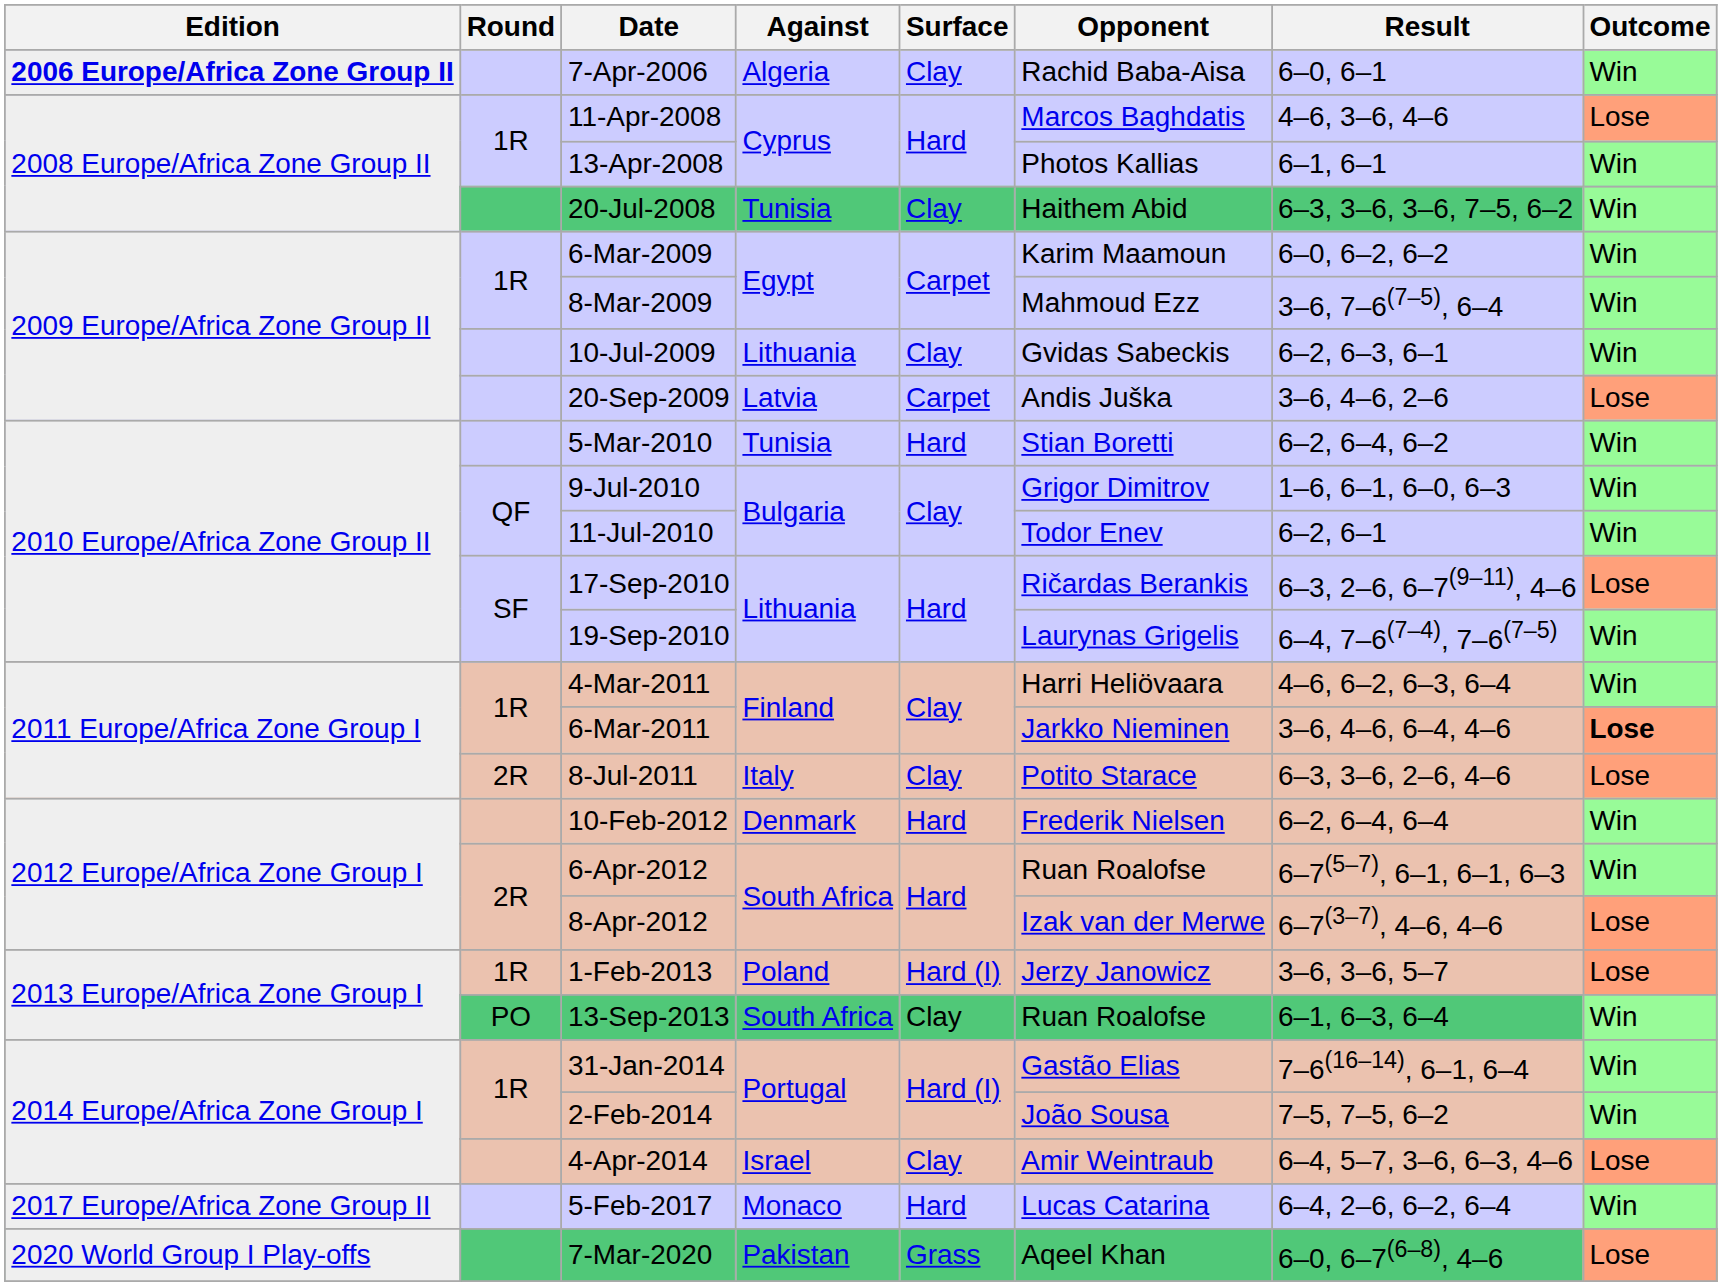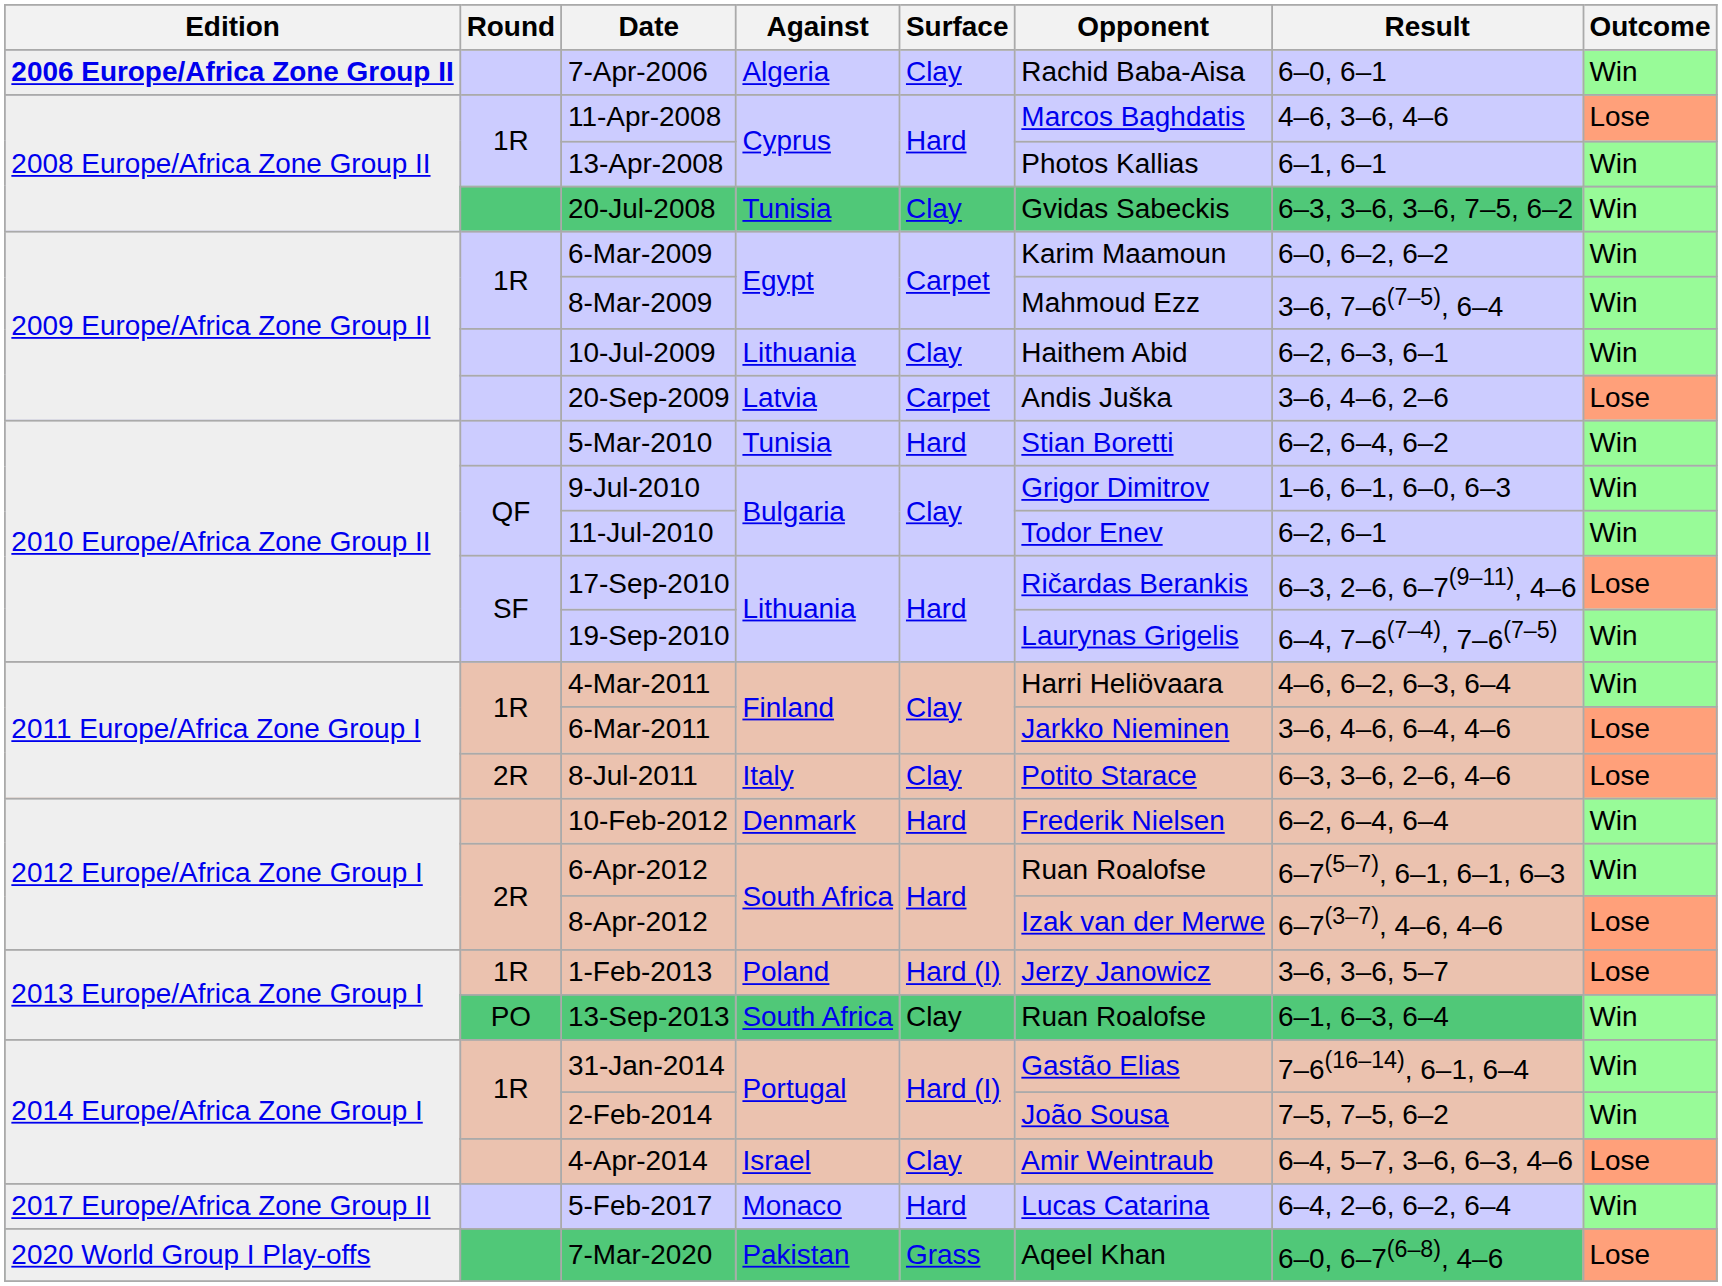 <table class=wikitable style=font-size:97%>
 <tr>
 <th>Edition</th>
 <th>Round</th>
 <th>Date</th>
 <th>Against</th>
 <th>Surface</th>
 <th>Opponent</th>
 <th>Result</th>
 <th>Outcome</th>
 </tr>
 <tr bgcolor=CCCCFF>
 <td bgcolor=efefef><strong><a href='#'>2006 Europe/Africa Zone Group II</a></strong></td>
 <td></td>
 <td>7-Apr-2006</td>
 <td> <a href='#'>Algeria</a></td>
 <td><a href='#'>Clay</a></td>
 <td>Rachid Baba-Aisa</td>
 <td>6–0, 6–1</td>
 <td bgcolor=98FB98>Win</td>
 </tr>
 <tr bgcolor=CCCCFF>
 <td rowspan=3 bgcolor=efefef><a href='#'>2008 Europe/Africa Zone Group II</a></td>
 <td rowspan=2 style="text-align:center;">1R</td>
 <td>11-Apr-2008</td>
 <td rowspan=2> <a href='#'>Cyprus</a></td>
 <td rowspan=2><a href='#'>Hard</a></td>
 <td><a href='#'>Marcos Baghdatis</a></td>
 <td>4–6, 3–6, 4–6</td>
 <td bgcolor=FFA07A>Lose</td>
 </tr>
 <tr bgcolor=CCCCFF>
 <td>13-Apr-2008</td>
 <td>Photos Kallias</td>
 <td>6–1, 6–1</td>
 <td bgcolor=98FB98>Win</td>
 </tr>
 <tr bgcolor=50C878>
 <td></td>
 <td>20-Jul-2008</td>
 <td> <a href='#'>Tunisia</a></td>
 <td><a href='#'>Clay</a></td>
-<td>Haithem Abid</td>
+<td>Gvidas Sabeckis</td>
 <td>6–3, 3–6, 3–6, 7–5, 6–2</td>
 <td bgcolor=98FB98>Win</td>
 </tr>
 <tr bgcolor=CCCCFF>
 <td rowspan=4 bgcolor=efefef><a href='#'>2009 Europe/Africa Zone Group II</a></td>
 <td rowspan=2 style="text-align:center;">1R</td>
 <td>6-Mar-2009</td>
 <td rowspan=2> <a href='#'>Egypt</a></td>
 <td rowspan=2><a href='#'>Carpet</a></td>
 <td>Karim Maamoun</td>
 <td>6–0, 6–2, 6–2</td>
 <td bgcolor=98FB98>Win</td>
 </tr>
 <tr bgcolor=CCCCFF>
 <td>8-Mar-2009</td>
 <td>Mahmoud Ezz</td>
 <td>3–6, 7–6<sup>(7–5)</sup>, 6–4</td>
 <td bgcolor=98FB98>Win</td>
 </tr>
 <tr bgcolor=CCCCFF>
 <td></td>
 <td>10-Jul-2009</td>
 <td> <a href='#'>Lithuania</a></td>
 <td><a href='#'>Clay</a></td>
-<td>Gvidas Sabeckis</td>
+<td>Haithem Abid</td>
 <td>6–2, 6–3, 6–1</td>
 <td bgcolor=98FB98>Win</td>
 </tr>
 <tr bgcolor=CCCCFF>
 <td></td>
 <td>20-Sep-2009</td>
 <td> <a href='#'>Latvia</a></td>
 <td><a href='#'>Carpet</a></td>
 <td>Andis Juška</td>
 <td>3–6, 4–6, 2–6</td>
 <td bgcolor=FFA07A>Lose</td>
 </tr>
 <tr bgcolor=CCCCFF>
 <td rowspan=5 bgcolor=efefef><a href='#'>2010 Europe/Africa Zone Group II</a></td>
 <td></td>
 <td>5-Mar-2010</td>
 <td> <a href='#'>Tunisia</a></td>
 <td><a href='#'>Hard</a></td>
 <td><a href='#'>Stian Boretti</a></td>
 <td>6–2, 6–4, 6–2</td>
 <td bgcolor=98FB98>Win</td>
 </tr>
 <tr bgcolor=CCCCFF>
 <td rowspan=2 style="text-align:center;">QF</td>
 <td>9-Jul-2010</td>
 <td rowspan=2> <a href='#'>Bulgaria</a></td>
 <td rowspan=2><a href='#'>Clay</a></td>
 <td><a href='#'>Grigor Dimitrov</a></td>
 <td>1–6, 6–1, 6–0, 6–3</td>
 <td bgcolor=98FB98>Win</td>
 </tr>
 <tr bgcolor=CCCCFF>
 <td>11-Jul-2010</td>
 <td><a href='#'>Todor Enev</a></td>
 <td>6–2, 6–1</td>
 <td bgcolor=98FB98>Win</td>
 </tr>
 <tr bgcolor=CCCCFF>
 <td rowspan=2 style="text-align:center;">SF</td>
 <td>17-Sep-2010</td>
 <td rowspan=2> <a href='#'>Lithuania</a></td>
 <td rowspan=2><a href='#'>Hard</a></td>
 <td><a href='#'>Ričardas Berankis</a></td>
 <td>6–3, 2–6, 6–7<sup>(9–11)</sup>, 4–6</td>
 <td bgcolor=FFA07A>Lose</td>
 </tr>
 <tr bgcolor=CCCCFF>
 <td>19-Sep-2010</td>
 <td><a href='#'>Laurynas Grigelis</a></td>
 <td>6–4, 7–6<sup>(7–4)</sup>, 7–6<sup>(7–5)</sup></td>
 <td bgcolor=98FB98>Win</td>
 </tr>
 <tr bgcolor=EBC2AF>
 <td rowspan=3 bgcolor=efefef><a href='#'>2011 Europe/Africa Zone Group I</a></td>
 <td rowspan=2 style="text-align:center;">1R</td>
 <td>4-Mar-2011</td>
 <td rowspan=2> <a href='#'>Finland</a></td>
 <td rowspan=2><a href='#'>Clay</a></td>
 <td>Harri Heliövaara</td>
 <td>4–6, 6–2, 6–3, 6–4</td>
 <td bgcolor=98FB98>Win</td>
 </tr>
 <tr bgcolor=EBC2AF>
 <td>6-Mar-2011</td>
 <td><a href='#'>Jarkko Nieminen</a></td>
 <td>3–6, 4–6, 6–4, 4–6</td>
-<td bgcolor=FFA07A><strong>Lose</strong></td>
+<td bgcolor=FFA07A>Lose</td>
 </tr>
 <tr bgcolor=EBC2AF>
 <td align=center>2R</td>
 <td>8-Jul-2011</td>
 <td> <a href='#'>Italy</a></td>
 <td><a href='#'>Clay</a></td>
 <td><a href='#'>Potito Starace</a></td>
 <td>6–3, 3–6, 2–6, 4–6</td>
 <td bgcolor=FFA07A>Lose</td>
 </tr>
 <tr bgcolor=EBC2AF>
 <td rowspan=3 bgcolor=efefef><a href='#'>2012 Europe/Africa Zone Group I</a></td>
 <td></td>
 <td>10-Feb-2012</td>
 <td> <a href='#'>Denmark</a></td>
 <td><a href='#'>Hard</a></td>
 <td><a href='#'>Frederik Nielsen</a></td>
 <td>6–2, 6–4, 6–4</td>
 <td bgcolor=98FB98>Win</td>
 </tr>
 <tr bgcolor=EBC2AF>
 <td rowspan=2 style="text-align:center;">2R</td>
 <td>6-Apr-2012</td>
 <td rowspan=2> <a href='#'>South Africa</a></td>
 <td rowspan=2><a href='#'>Hard</a></td>
 <td>Ruan Roalofse</td>
 <td>6–7<sup>(5–7)</sup>, 6–1, 6–1, 6–3</td>
 <td bgcolor=98FB98>Win</td>
 </tr>
 <tr bgcolor=EBC2AF>
 <td>8-Apr-2012</td>
 <td><a href='#'>Izak van der Merwe</a></td>
 <td>6–7<sup>(3–7)</sup>, 4–6, 4–6</td>
 <td bgcolor=FFA07A>Lose</td>
 </tr>
 <tr bgcolor=EBC2AF>
 <td rowspan=2 bgcolor=efefef><a href='#'>2013 Europe/Africa Zone Group I</a></td>
 <td align=center>1R</td>
 <td>1-Feb-2013</td>
 <td> <a href='#'>Poland</a></td>
 <td><a href='#'>Hard (I)</a></td>
 <td><a href='#'>Jerzy Janowicz</a></td>
 <td>3–6, 3–6, 5–7</td>
 <td bgcolor=FFA07A>Lose</td>
 </tr>
 <tr bgcolor=#50C878>
 <td rowspan=1 style="text-align:center;">PO</td>
 <td>13-Sep-2013</td>
 <td rowspan=1> <a href='#'>South Africa</a></td>
 <td rowspan=1>Clay</td>
 <td>Ruan Roalofse</td>
 <td>6–1, 6–3, 6–4</td>
 <td bgcolor=98FB98>Win</td>
 </tr>
 <tr bgcolor=EBC2AF>
 <td rowspan=3 bgcolor=efefef><a href='#'>2014 Europe/Africa Zone Group I</a></td>
 <td rowspan=2 style="text-align:center;">1R</td>
 <td>31-Jan-2014</td>
 <td rowspan=2> <a href='#'>Portugal</a></td>
 <td rowspan=2><a href='#'>Hard (I)</a></td>
 <td><a href='#'>Gastão Elias</a></td>
 <td>7–6<sup>(16–14)</sup>, 6–1, 6–4</td>
 <td bgcolor=98FB98>Win</td>
 </tr>
 <tr bgcolor=EBC2AF>
 <td>2-Feb-2014</td>
 <td><a href='#'>João Sousa</a></td>
 <td>7–5, 7–5, 6–2</td>
 <td bgcolor=98FB98>Win</td>
 </tr>
 <tr bgcolor=EBC2AF>
 <td></td>
 <td>4-Apr-2014</td>
 <td> <a href='#'>Israel</a></td>
 <td><a href='#'>Clay</a></td>
 <td><a href='#'>Amir Weintraub</a></td>
 <td>6–4, 5–7, 3–6, 6–3, 4–6</td>
 <td bgcolor=FFA07A>Lose</td>
 </tr>
 <tr bgcolor=CCCCFF>
 <td bgcolor=efefef><a href='#'>2017 Europe/Africa Zone Group II</a></td>
 <td></td>
 <td>5-Feb-2017</td>
 <td> <a href='#'>Monaco</a></td>
 <td><a href='#'>Hard</a></td>
 <td><a href='#'>Lucas Catarina</a></td>
 <td>6–4, 2–6, 6–2, 6–4</td>
 <td bgcolor=98FB98>Win</td>
 </tr>
 <tr bgcolor=50C878>
 <td bgcolor=efefef><a href='#'>2020 World Group I Play-offs</a></td>
 <td></td>
 <td>7-Mar-2020</td>
 <td> <a href='#'>Pakistan</a></td>
 <td><a href='#'>Grass</a></td>
 <td>Aqeel Khan</td>
 <td>6–0, 6–7<sup>(6–8)</sup>, 4–6</td>
 <td bgcolor=FFA07A>Lose</td>
 </tr>
 </table>
